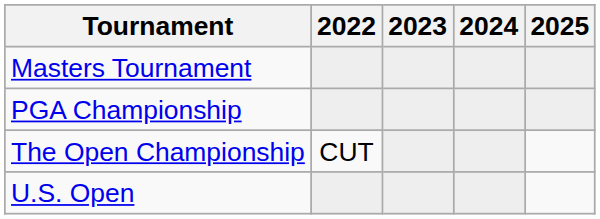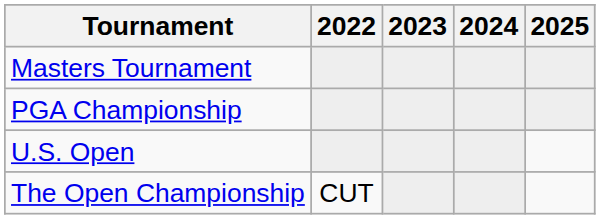 <table class="wikitable" style="font-size:95%;text-align:center;">
 <tr>
 <th>Tournament</th>
 <th>2022</th>
 <th>2023</th>
 <th>2024</th>
 <th>2025</th>
 </tr>
 <tr>
 <td align=left><a href='#'>Masters Tournament</a></td>
 <td style="background:#eeeeee;"></td>
 <td style="background:#eeeeee;"></td>
 <td style="background:#eeeeee;"></td>
 <td style="background:#eeeeee;"></td>
 </tr>
 <tr>
 <td align=left><a href='#'>PGA Championship</a></td>
 <td style="background:#eeeeee;"></td>
 <td style="background:#eeeeee;"></td>
 <td style="background:#eeeeee;"></td>
 <td style="background:#eeeeee;"></td>
 </tr>
 <tr>
+<td align=left><a href='#'>U.S. Open</a></td>
+<td style="background:#eeeeee;"></td>
+<td style="background:#eeeeee;"></td>
+<td style="background:#eeeeee;"></td>
+<td></td>
+</tr>
+<tr>
 <td align=left><a href='#'>The Open Championship</a></td>
 <td>CUT</td>
 <td style="background:#eeeeee;"></td>
 <td style="background:#eeeeee;"></td>
 <td></td>
 </tr>
-<tr>
-<td align=left><a href='#'>U.S. Open</a></td>
-<td style="background:#eeeeee;"></td>
-<td style="background:#eeeeee;"></td>
-<td style="background:#eeeeee;"></td>
-<td></td>
-</tr>
 </table>
